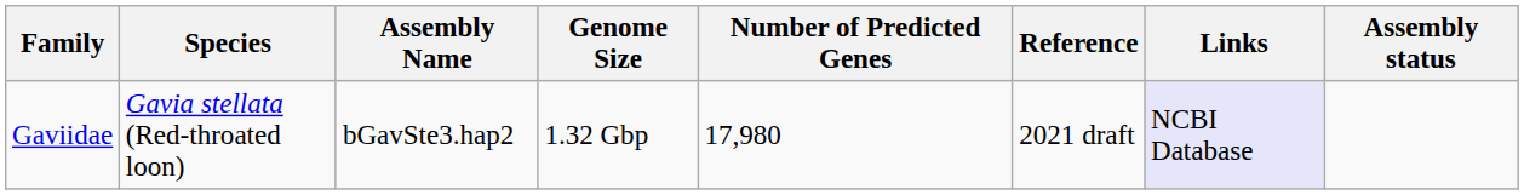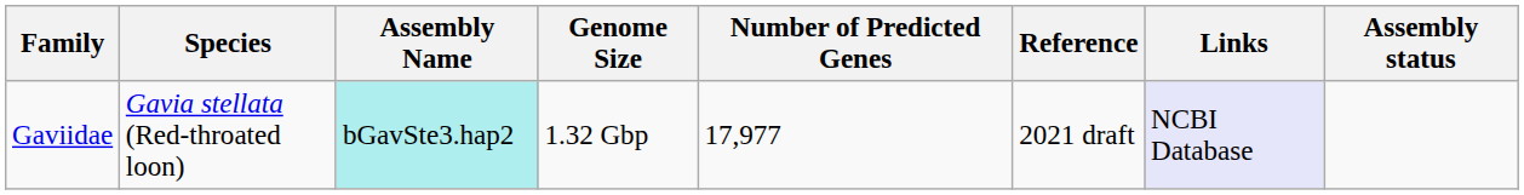 <table class="wikitable sortable">
 <tr>
 <th>Family</th>
 <th>Species</th>
 <th>Assembly Name</th>
 <th>Genome Size</th>
 <th>Number of Predicted Genes</th>
 <th>Reference</th>
 <th>Links</th>
 <th>Assembly status</th>
 </tr>
 <tr>
 <td><a href='#'>Gaviidae</a></td>
 <td><em><a href='#'>Gavia stellata</a></em><br>(Red-throated loon)</td>
-<td>bGavSte3.hap2</td>
+<td style="background: paleturquoise;">bGavSte3.hap2</td>
 <td>1.32 Gbp</td>
-<td>17,980</td>
+<td>17,977</td>
 <td>2021 draft</td>
 <td style="background: lavender;">NCBI Database</td>
 <td></td>
 </tr>
 </table>
